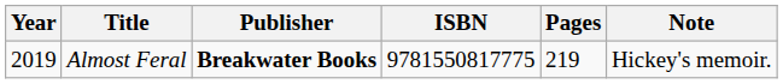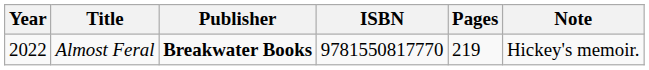 <table class="wikitable sortable">
 <tr>
 <th>Year</th>
 <th>Title</th>
 <th>Publisher</th>
 <th>ISBN</th>
 <th>Pages</th>
 <th>Note</th>
 </tr>
 <tr>
-<td>2019</td>
+<td>2022</td>
 <td><em>Almost Feral</em></td>
 <td><strong>Breakwater Books</strong></td>
-<td>9781550817775</td>
+<td>9781550817770</td>
 <td>219</td>
 <td>Hickey's memoir.</td>
 </tr>
 </table>
